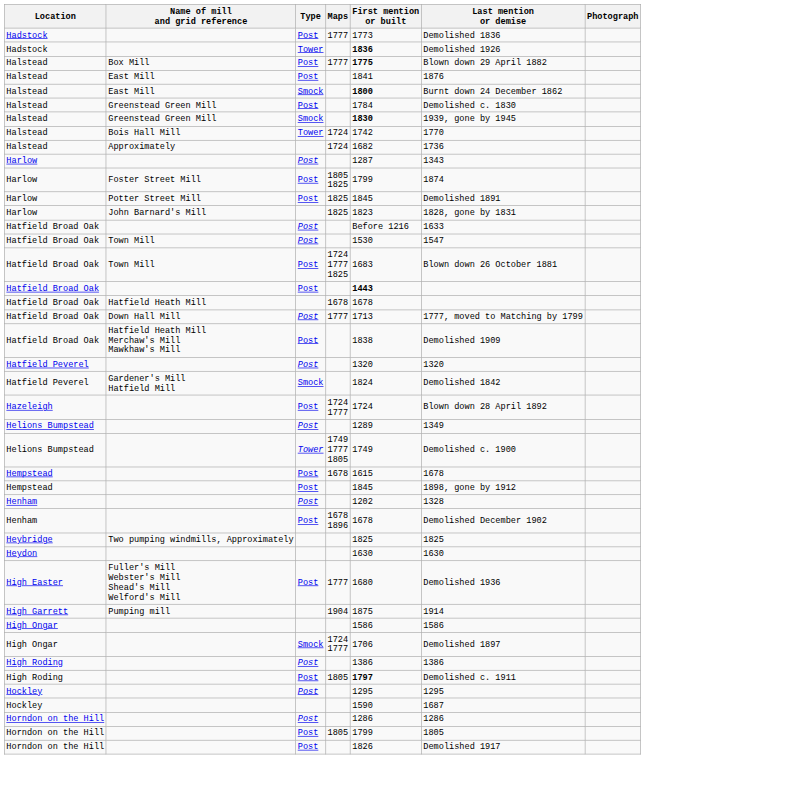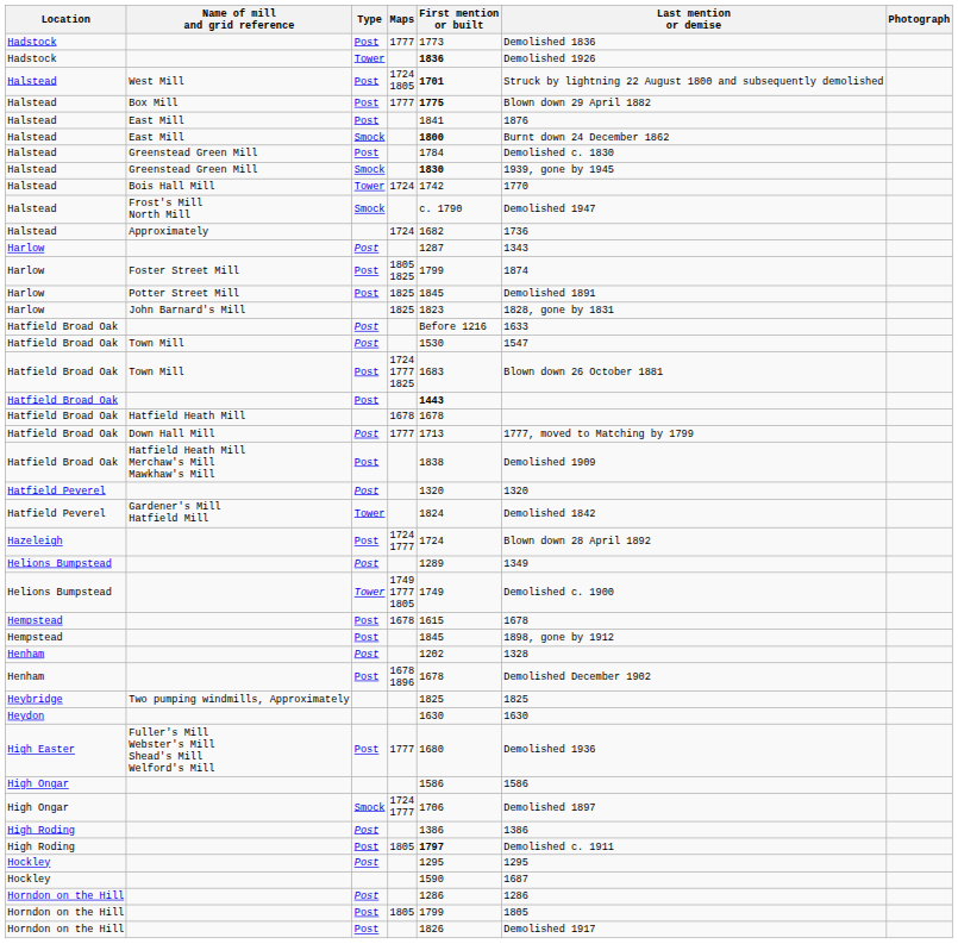 <table class="wikitable">
 <tr>
 <th>Location</th>
 <th>Name of mill<br>and grid reference</th>
 <th>Type</th>
 <th>Maps</th>
 <th>First mention<br>or built</th>
 <th>Last mention<br> or demise</th>
 <th>Photograph</th>
 </tr>
 <tr>
 <td><a href='#'>Hadstock</a></td>
 <td></td>
 <td><a href='#'>Post</a></td>
 <td>1777</td>
 <td>1773</td>
 <td>Demolished 1836</td>
 <td></td>
 </tr>
 <tr>
 <td>Hadstock</td>
 <td></td>
 <td><a href='#'>Tower</a></td>
 <td></td>
 <td><strong>1836</strong></td>
 <td>Demolished 1926</td>
+<td></td>
+</tr>
+<tr>
+<td><a href='#'>Halstead</a></td>
+<td>West Mill<br></td>
+<td><a href='#'>Post</a></td>
+<td>1724<br>1805</td>
+<td><strong>1701</strong></td>
+<td>Struck by lightning 22 August 1800 and subsequently demolished</td>
 <td></td>
 </tr>
 <tr>
 <td>Halstead</td>
 <td>Box Mill<br></td>
 <td><a href='#'>Post</a></td>
 <td>1777</td>
 <td><strong>1775</strong></td>
 <td>Blown down 29 April 1882</td>
 <td></td>
 </tr>
 <tr>
 <td>Halstead</td>
 <td>East Mill<br></td>
 <td><a href='#'>Post</a></td>
 <td></td>
 <td>1841</td>
 <td>1876</td>
 <td></td>
 </tr>
 <tr>
 <td>Halstead</td>
 <td>East Mill<br></td>
 <td><a href='#'>Smock</a></td>
 <td></td>
 <td><strong>1800</strong></td>
 <td>Burnt down 24 December 1862</td>
 <td></td>
 </tr>
 <tr>
 <td>Halstead</td>
 <td>Greenstead Green Mill<br></td>
 <td><a href='#'>Post</a></td>
 <td></td>
 <td>1784</td>
 <td>Demolished c. 1830</td>
 <td></td>
 </tr>
 <tr>
 <td>Halstead</td>
 <td>Greenstead Green Mill<br></td>
 <td><a href='#'>Smock</a></td>
 <td></td>
 <td><strong>1830</strong></td>
 <td>1939, gone by 1945</td>
 <td></td>
 </tr>
 <tr>
 <td>Halstead</td>
 <td>Bois Hall Mill<br></td>
 <td><a href='#'>Tower</a></td>
 <td>1724</td>
 <td>1742</td>
 <td>1770</td>
+<td></td>
+</tr>
+<tr>
+<td>Halstead</td>
+<td>Frost's Mill<br>North Mill<br></td>
+<td><a href='#'>Smock</a></td>
+<td></td>
+<td>c. 1790</td>
+<td>Demolished 1947<br></td>
 <td></td>
 </tr>
 <tr>
 <td>Halstead</td>
 <td>Approximately </td>
 <td></td>
 <td>1724</td>
 <td>1682</td>
 <td>1736</td>
 <td></td>
 </tr>
 <tr>
 <td><a href='#'>Harlow</a></td>
 <td></td>
 <td><em><a href='#'>Post</a></em></td>
 <td></td>
 <td>1287</td>
 <td>1343</td>
 <td></td>
 </tr>
 <tr>
 <td>Harlow</td>
 <td>Foster Street Mill<br></td>
 <td><a href='#'>Post</a></td>
 <td>1805<br>1825</td>
 <td>1799</td>
 <td>1874</td>
 <td></td>
 </tr>
 <tr>
 <td>Harlow</td>
 <td>Potter Street Mill<br></td>
 <td><a href='#'>Post</a></td>
 <td>1825</td>
 <td>1845</td>
 <td>Demolished 1891</td>
 <td></td>
 </tr>
 <tr>
 <td>Harlow</td>
 <td>John Barnard's Mill<br></td>
 <td></td>
 <td>1825</td>
 <td>1823</td>
 <td>1828, gone by 1831</td>
 <td></td>
 </tr>
 <tr>
 <td>Hatfield Broad Oak</td>
 <td></td>
 <td><em><a href='#'>Post</a></em></td>
 <td></td>
 <td>Before 1216</td>
 <td>1633</td>
 <td></td>
 </tr>
 <tr>
 <td>Hatfield Broad Oak</td>
 <td>Town Mill<br></td>
 <td><em><a href='#'>Post</a></em></td>
 <td></td>
 <td>1530</td>
 <td>1547</td>
 <td></td>
 </tr>
 <tr>
 <td>Hatfield Broad Oak</td>
 <td>Town Mill<br></td>
 <td><a href='#'>Post</a></td>
 <td>1724<br>1777<br>1825</td>
 <td>1683</td>
 <td>Blown down 26 October 1881</td>
 <td></td>
 </tr>
 <tr>
 <td><a href='#'>Hatfield Broad Oak</a></td>
 <td></td>
 <td><a href='#'>Post</a></td>
 <td></td>
 <td><strong>1443</strong></td>
 <td></td>
 </tr>
 <tr>
 <td>Hatfield Broad Oak</td>
 <td>Hatfield Heath Mill</td>
 <td></td>
 <td>1678</td>
 <td>1678</td>
 <td></td>
 <td></td>
 </tr>
 <tr>
 <td>Hatfield Broad Oak</td>
 <td>Down Hall Mill<br></td>
 <td><em><a href='#'>Post</a></em></td>
 <td>1777</td>
 <td>1713</td>
 <td>1777, moved to Matching by 1799</td>
 <td></td>
 </tr>
 <tr>
 <td>Hatfield Broad Oak</td>
 <td>Hatfield Heath Mill<br>Merchaw's Mill<br>Mawkhaw's Mill<br></td>
 <td><a href='#'>Post</a></td>
 <td></td>
 <td>1838</td>
 <td>Demolished 1909</td>
 <td></td>
 </tr>
 <tr>
 <td><a href='#'>Hatfield Peverel</a></td>
 <td></td>
 <td><em><a href='#'>Post</a></em></td>
 <td></td>
 <td>1320</td>
 <td>1320</td>
 <td></td>
 </tr>
 <tr>
 <td>Hatfield Peverel</td>
 <td>Gardener's Mill<br>Hatfield Mill<br></td>
-<td><a href='#'>Smock</a></td>
+<td><a href='#'>Tower</a></td>
 <td></td>
 <td>1824</td>
 <td>Demolished 1842</td>
 <td></td>
 </tr>
 <tr>
 <td><a href='#'>Hazeleigh</a></td>
 <td></td>
 <td><a href='#'>Post</a></td>
 <td>1724<br>1777</td>
 <td>1724</td>
 <td>Blown down 28 April 1892</td>
 <td></td>
 </tr>
 <tr>
 <td><a href='#'>Helions Bumpstead</a></td>
 <td></td>
 <td><em><a href='#'>Post</a></em></td>
 <td></td>
 <td>1289</td>
 <td>1349</td>
 <td></td>
 </tr>
 <tr>
 <td>Helions Bumpstead</td>
 <td></td>
 <td><em><a href='#'>Tower</a></em></td>
 <td>1749<br>1777<br>1805</td>
 <td>1749</td>
 <td>Demolished c. 1900</td>
 <td></td>
 </tr>
 <tr>
 <td><a href='#'>Hempstead</a></td>
 <td></td>
 <td><a href='#'>Post</a></td>
 <td>1678</td>
 <td>1615</td>
 <td>1678</td>
 <td></td>
 </tr>
 <tr>
 <td>Hempstead</td>
 <td></td>
 <td><a href='#'>Post</a></td>
 <td></td>
 <td>1845</td>
 <td>1898, gone by 1912</td>
 <td></td>
 </tr>
 <tr>
 <td><a href='#'>Henham</a></td>
 <td></td>
 <td><em><a href='#'>Post</a></em></td>
 <td></td>
 <td>1202</td>
 <td>1328</td>
 <td></td>
 </tr>
 <tr>
 <td>Henham</td>
 <td></td>
 <td><a href='#'>Post</a></td>
 <td>1678<br>1896</td>
 <td>1678</td>
 <td>Demolished December 1902</td>
 <td></td>
 </tr>
 <tr>
 <td><a href='#'>Heybridge</a></td>
 <td>Two pumping windmills, Approximately </td>
 <td></td>
 <td></td>
 <td>1825</td>
 <td>1825</td>
 <td></td>
 </tr>
 <tr>
 <td><a href='#'>Heydon</a></td>
 <td></td>
 <td></td>
 <td></td>
 <td>1630</td>
 <td>1630</td>
 <td></td>
 </tr>
 <tr>
 <td><a href='#'>High Easter</a></td>
 <td>Fuller's Mill<br>Webster's Mill<br>Shead's Mill<br>Welford's Mill<br></td>
 <td><a href='#'>Post</a></td>
 <td>1777</td>
 <td>1680</td>
 <td>Demolished 1936<br></td>
 <td></td>
 </tr>
 <tr>
-<td><a href='#'>High Garrett</a></td>
-<td>Pumping mill <br></td>
-<td></td>
-<td>1904</td>
-<td>1875</td>
-<td>1914</td>
-<td></td>
-</tr>
-<tr>
 <td><a href='#'>High Ongar</a></td>
 <td></td>
 <td></td>
 <td></td>
 <td>1586</td>
 <td>1586</td>
 <td></td>
 </tr>
 <tr>
 <td>High Ongar</td>
 <td></td>
 <td><a href='#'>Smock</a></td>
 <td>1724<br>1777</td>
 <td>1706</td>
 <td>Demolished 1897<br></td>
 <td></td>
 </tr>
 <tr>
 <td><a href='#'>High Roding</a></td>
 <td></td>
 <td><em><a href='#'>Post</a></em></td>
 <td></td>
 <td>1386</td>
 <td>1386</td>
 <td></td>
 </tr>
 <tr>
 <td>High Roding</td>
 <td></td>
 <td><a href='#'>Post</a></td>
 <td>1805</td>
 <td><strong>1797</strong></td>
 <td>Demolished c. 1911</td>
 <td></td>
 </tr>
 <tr>
 <td><a href='#'>Hockley</a></td>
 <td></td>
 <td><em><a href='#'>Post</a></em></td>
 <td></td>
 <td>1295</td>
 <td>1295</td>
 <td></td>
 </tr>
 <tr>
 <td>Hockley</td>
 <td></td>
 <td></td>
 <td></td>
 <td>1590</td>
 <td>1687</td>
 <td></td>
 </tr>
 <tr>
 <td><a href='#'>Horndon on the Hill</a></td>
 <td></td>
 <td><em><a href='#'>Post</a></em></td>
 <td></td>
 <td>1286</td>
 <td>1286</td>
 <td></td>
 </tr>
 <tr>
 <td>Horndon on the Hill</td>
 <td></td>
 <td><a href='#'>Post</a></td>
 <td>1805</td>
 <td>1799</td>
 <td>1805</td>
 <td></td>
 </tr>
 <tr>
 <td>Horndon on the Hill</td>
 <td></td>
 <td><a href='#'>Post</a></td>
 <td></td>
 <td>1826</td>
 <td>Demolished 1917<br></td>
 <td></td>
 </tr>
 </table>
